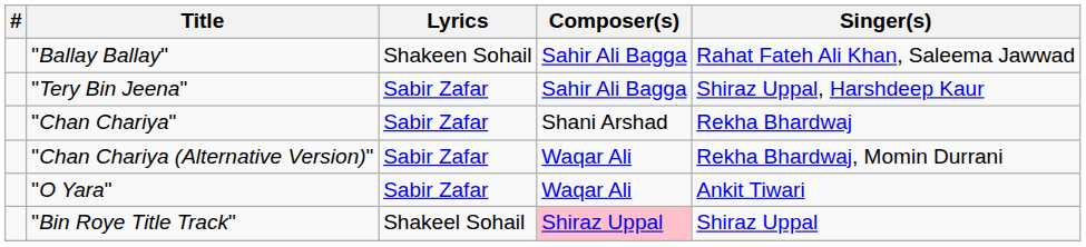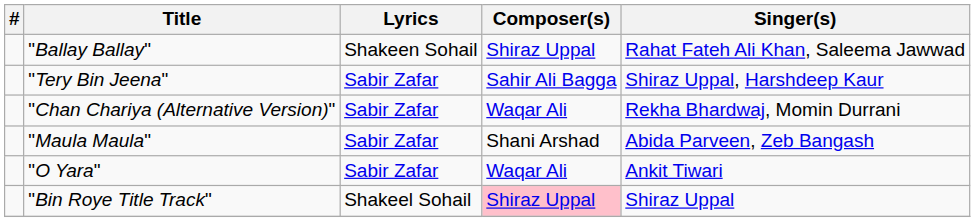 <table class="wikitable">
 <tr>
 <th>#</th>
 <th>Title</th>
 <th>Lyrics</th>
 <th>Composer(s)</th>
 <th>Singer(s)</th>
 </tr>
 <tr>
 <td></td>
 <td>"<em>Ballay Ballay</em>"</td>
 <td>Shakeen Sohail</td>
-<td><a href='#'>Sahir Ali Bagga</a></td>
+<td><a href='#'>Shiraz Uppal</a></td>
 <td><a href='#'>Rahat Fateh Ali Khan</a>, Saleema Jawwad</td>
 </tr>
 <tr>
 <td></td>
 <td>"<em>Tery Bin Jeena</em>"</td>
 <td><a href='#'>Sabir Zafar</a></td>
 <td><a href='#'>Sahir Ali Bagga</a></td>
 <td><a href='#'>Shiraz Uppal</a>, <a href='#'>Harshdeep Kaur</a></td>
 </tr>
 <tr>
 <td></td>
-<td>"<em>Chan Chariya</em>"</td>
-<td><a href='#'>Sabir Zafar</a></td>
-<td>Shani Arshad</td>
-<td><a href='#'>Rekha Bhardwaj</a></td>
-</tr>
-<tr>
-<td></td>
 <td>"<em>Chan Chariya (Alternative Version)</em>"</td>
 <td><a href='#'>Sabir Zafar</a></td>
 <td><a href='#'>Waqar Ali</a></td>
 <td><a href='#'>Rekha Bhardwaj</a>, Momin Durrani</td>
+</tr>
+<tr>
+<td></td>
+<td>"<em>Maula Maula</em>"</td>
+<td><a href='#'>Sabir Zafar</a></td>
+<td>Shani Arshad</td>
+<td><a href='#'>Abida Parveen</a>, <a href='#'>Zeb Bangash</a></td>
 </tr>
 <tr>
 <td></td>
 <td>"<em>O Yara</em>"</td>
 <td><a href='#'>Sabir Zafar</a></td>
 <td><a href='#'>Waqar Ali</a></td>
 <td><a href='#'>Ankit Tiwari</a></td>
 </tr>
 <tr>
 <td></td>
 <td>"<em>Bin Roye Title Track</em>"</td>
 <td>Shakeel Sohail</td>
 <td style="background: pink;"><a href='#'>Shiraz Uppal</a></td>
 <td><a href='#'>Shiraz Uppal</a></td>
 </tr>
 <tr>
 </tr>
 </table>
